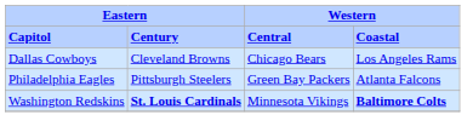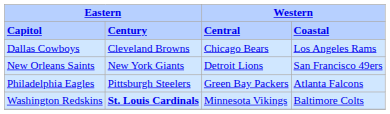 <table class="wikitable">
 <tr>
 <th colspan="2" style="background-color: #B7D0FF;"><strong><a href='#'>Eastern</a></strong></th>
 <th colspan="2" style="background-color: #B7D0FF;"><strong><a href='#'>Western</a></strong></th>
 </tr>
 <tr>
 <td style="background-color: #B7D0FF;"><strong><a href='#'>Capitol</a></strong></td>
 <td style="background-color: #B7D0FF;"><strong><a href='#'>Century</a></strong></td>
 <td style="background-color: #B7D0FF;"><strong><a href='#'>Central</a></strong></td>
 <td style="background-color: #B7D0FF;"><strong><a href='#'>Coastal</a></strong></td>
 </tr>
 <tr>
 <td style="background-color: #D0E7FF;"><a href='#'>Dallas Cowboys</a></td>
 <td style="background-color: #D0E7FF;"><a href='#'>Cleveland Browns</a></td>
 <td style="background-color: #D0E7FF;"><a href='#'>Chicago Bears</a></td>
 <td style="background-color: #D0E7FF;"><a href='#'>Los Angeles Rams</a></td>
 </tr>
 <tr>
+<td style="background-color: #D0E7FF;"><a href='#'>New Orleans Saints</a></td>
+<td style="background-color: #D0E7FF;"><a href='#'>New York Giants</a></td>
+<td style="background-color: #D0E7FF;"><a href='#'>Detroit Lions</a></td>
+<td style="background-color: #D0E7FF;"><a href='#'>San Francisco 49ers</a></td>
+</tr>
+<tr>
 <td style="background-color: #D0E7FF;"><a href='#'>Philadelphia Eagles</a></td>
 <td style="background-color: #D0E7FF;"><a href='#'>Pittsburgh Steelers</a></td>
 <td style="background-color: #D0E7FF;"><a href='#'>Green Bay Packers</a></td>
 <td style="background-color: #D0E7FF;"><a href='#'>Atlanta Falcons</a></td>
 </tr>
 <tr>
 <td style="background-color: #D0E7FF;"><a href='#'>Washington Redskins</a></td>
 <td style="background-color: #D0E7FF;"><strong><a href='#'>St. Louis Cardinals</a></strong></td>
 <td style="background-color: #D0E7FF;"><a href='#'>Minnesota Vikings</a></td>
-<td style="background-color: #D0E7FF;"><strong><a href='#'>Baltimore Colts</a></strong></td>
+<td style="background-color: #D0E7FF;"><a href='#'>Baltimore Colts</a></td>
 </tr>
 <tr>
 </tr>
 </table>
